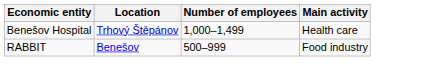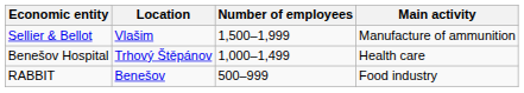 <table class="wikitable sortable">
 <tr>
 <th>Economic entity</th>
 <th>Location</th>
 <th>Number of employees</th>
 <th>Main activity</th>
+</tr>
+<tr>
+<td><a href='#'>Sellier & Bellot</a></td>
+<td><a href='#'>Vlašim</a></td>
+<td>1,500–1,999</td>
+<td>Manufacture of ammunition</td>
 </tr>
 <tr>
 <td>Benešov Hospital</td>
 <td><a href='#'>Trhový Štěpánov</a></td>
 <td>1,000–1,499</td>
 <td>Health care</td>
 </tr>
 <tr>
 <td>RABBIT</td>
 <td><a href='#'>Benešov</a></td>
 <td>500–999</td>
 <td>Food industry</td>
 </tr>
 </table>
